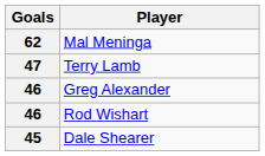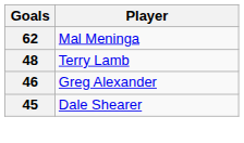 <table class="wikitable" style="text-align:left;">
 <tr>
 <th width=50>Goals</th>
 <th width=200>Player</th>
 </tr>
 <tr>
 <th>62</th>
 <td> <a href='#'>Mal Meninga</a></td>
 </tr>
 <tr>
-<th>47</th>
+<th>48</th>
 <td> <a href='#'>Terry Lamb</a></td>
 </tr>
 <tr>
 <th>46</th>
 <td> <a href='#'>Greg Alexander</a></td>
 </tr>
 <tr>
-<th>46</th>
-<td> <a href='#'>Rod Wishart</a></td>
-</tr>
-<tr>
 <th>45</th>
 <td> <a href='#'>Dale Shearer</a></td>
 </tr>
 </table>
